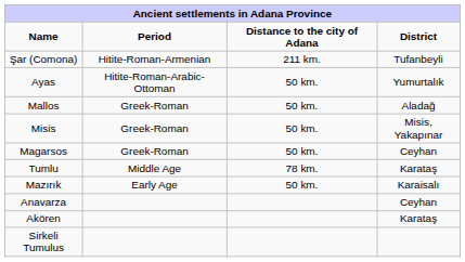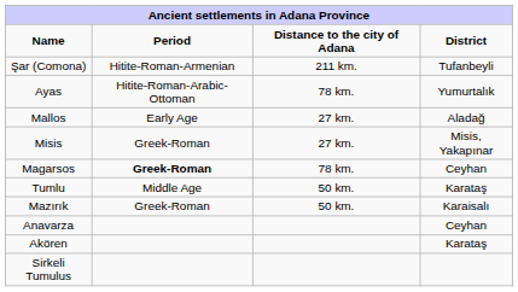 <table class="wikitable" style="font-size:90%;width:80;text-align:center;">
 <tr>
 <th colspan=10; style="background-color:#ccccff;">Ancient settlements in Adana Province</th>
 </tr>
 <tr>
 <td><strong>Name</strong></td>
 <td><strong>Period</strong></td>
 <td><strong>Distance to the city of Adana</strong></td>
 <td><strong>District</strong></td>
 </tr>
 <tr Adana'ya Uzaklığı>
 <td>Şar (Comona)</td>
 <td>Hitite-Roman-Armenian</td>
 <td>211 km.</td>
 <td>Tufanbeyli</td>
 </tr>
 <tr>
 <td>Ayas</td>
 <td>Hitite-Roman-Arabic-Ottoman</td>
-<td>50 km.</td>
+<td>78 km.</td>
 <td>Yumurtalık</td>
 </tr>
 <tr>
 <td>Mallos</td>
-<td>Greek-Roman</td>
-<td>50 km.</td>
+<td>Early Age</td>
+<td>27 km.</td>
 <td>Aladağ</td>
 </tr>
 <tr>
 <td>Misis</td>
 <td>Greek-Roman</td>
-<td>50 km.</td>
+<td>27 km.</td>
 <td>Misis, Yakapınar</td>
 </tr>
 <tr>
 <td>Magarsos</td>
-<td>Greek-Roman</td>
-<td>50 km.</td>
+<td><strong>Greek-Roman</strong></td>
+<td>78 km.</td>
 <td>Ceyhan</td>
 </tr>
 <tr>
 <td>Tumlu</td>
 <td>Middle Age</td>
-<td>78 km.</td>
+<td>50 km.</td>
 <td>Karataş</td>
 </tr>
 <tr>
 <td>Mazırık</td>
-<td>Early Age</td>
+<td>Greek-Roman</td>
 <td>50 km.</td>
 <td>Karaisalı</td>
 </tr>
 <tr>
 <td>Anavarza</td>
 <td></td>
 <td></td>
 <td>Ceyhan</td>
 </tr>
 <tr>
 <td>Akören</td>
 <td></td>
 <td></td>
 <td>Karataş</td>
 </tr>
 <tr>
 <td>Sirkeli Tumulus</td>
 <td></td>
 <td></td>
 <td></td>
 </tr>
 </table>
